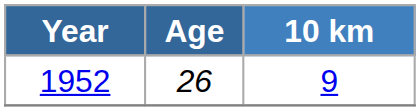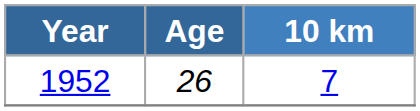 <table class="wikitable" style="font-size:95%; text-align:center; border:grey solid 1px; border-collapse:collapse; background:#ffffff;">
 <tr>
 <th style="background-color:#369; color:white; width:60px;"> Year </th>
 <th style="background-color:#369; color:white; width:40px;"> Age </th>
 <th style="background-color:#4180be; color:white; width:75px;"> 10 km </th>
 </tr>
 <tr>
 <td><a href='#'>1952</a></td>
 <td><em>26</em></td>
-<td><a href='#'>9</a></td>
+<td><a href='#'>7</a></td>
 </tr>
 <tr>
 </tr>
 </table>
